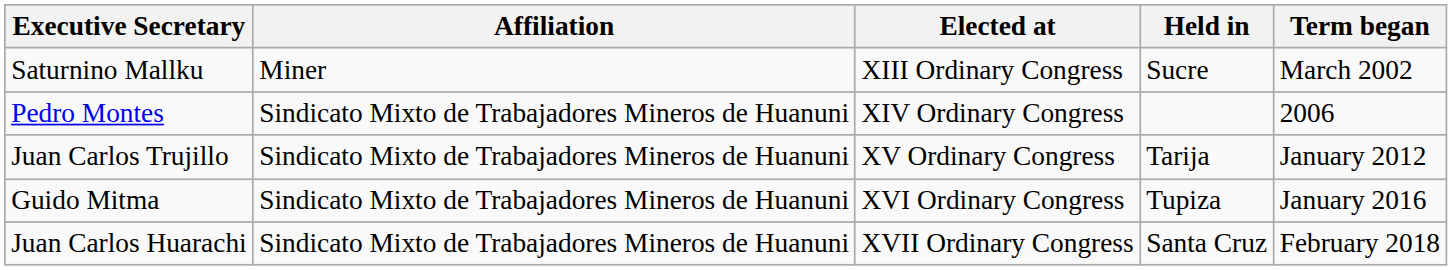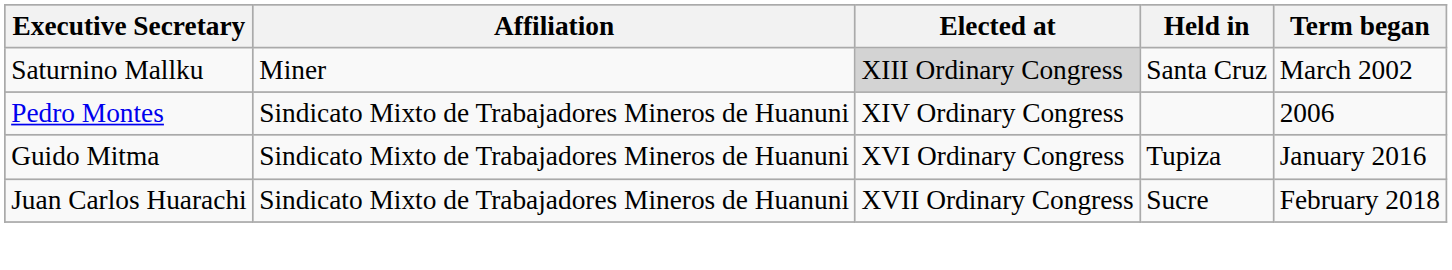 <table class="wikitable">
 <tr>
 <th>Executive Secretary</th>
 <th>Affiliation</th>
 <th>Elected at</th>
 <th>Held in</th>
 <th>Term began</th>
 </tr>
 <tr>
 <td>Saturnino Mallku</td>
 <td>Miner</td>
-<td>XIII Ordinary Congress</td>
-<td>Sucre</td>
+<td style="background: lightgrey;">XIII Ordinary Congress</td>
+<td>Santa Cruz</td>
 <td>March 2002</td>
 </tr>
 <tr>
 <td><a href='#'>Pedro Montes</a></td>
 <td>Sindicato Mixto de Trabajadores Mineros de Huanuni</td>
 <td>XIV Ordinary Congress</td>
 <td></td>
 <td>2006</td>
-</tr>
-<tr>
-<td>Juan Carlos Trujillo</td>
-<td>Sindicato Mixto de Trabajadores Mineros de Huanuni</td>
-<td>XV Ordinary Congress</td>
-<td>Tarija</td>
-<td>January 2012</td>
 </tr>
 <tr>
 <td>Guido Mitma</td>
 <td>Sindicato Mixto de Trabajadores Mineros de Huanuni</td>
 <td>XVI Ordinary Congress</td>
 <td>Tupiza</td>
 <td>January 2016</td>
 </tr>
 <tr>
 <td>Juan Carlos Huarachi</td>
 <td>Sindicato Mixto de Trabajadores Mineros de Huanuni</td>
 <td>XVII Ordinary Congress</td>
-<td>Santa Cruz</td>
+<td>Sucre</td>
 <td>February 2018</td>
 </tr>
 </table>
